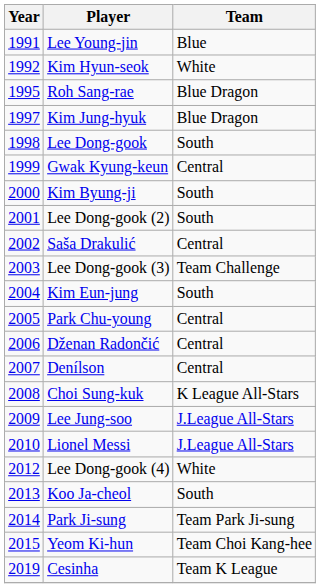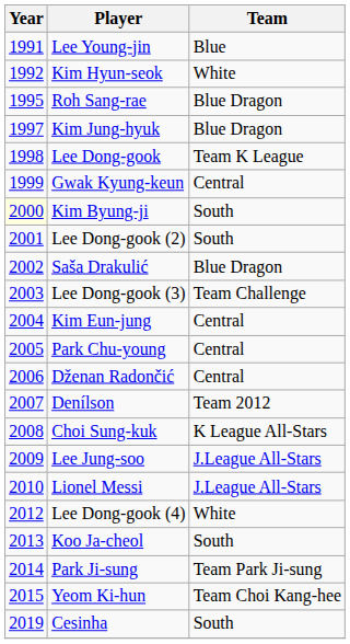 <table class="wikitable">
 <tr>
 <th>Year</th>
 <th>Player</th>
 <th>Team</th>
 </tr>
 <tr>
 <td align="center"><a href='#'>1991</a></td>
 <td> <a href='#'>Lee Young-jin</a></td>
 <td>Blue</td>
 </tr>
 <tr>
 <td align="center"><a href='#'>1992</a></td>
 <td> <a href='#'>Kim Hyun-seok</a></td>
 <td>White</td>
 </tr>
 <tr>
 <td align="center"><a href='#'>1995</a></td>
 <td> <a href='#'>Roh Sang-rae</a></td>
 <td>Blue Dragon</td>
 </tr>
 <tr>
 <td align="center"><a href='#'>1997</a></td>
 <td> <a href='#'>Kim Jung-hyuk</a></td>
 <td>Blue Dragon</td>
 </tr>
 <tr>
 <td align="center"><a href='#'>1998</a></td>
 <td> <a href='#'>Lee Dong-gook</a></td>
-<td>South</td>
+<td>Team K League</td>
 </tr>
 <tr>
 <td align="center"><a href='#'>1999</a></td>
 <td> <a href='#'>Gwak Kyung-keun</a></td>
 <td>Central</td>
 </tr>
 <tr>
-<td align="center"><a href='#'>2000</a></td>
+<td align="center" style="background: lightyellow;"><a href='#'>2000</a></td>
 <td> <a href='#'>Kim Byung-ji</a></td>
 <td>South</td>
 </tr>
 <tr>
 <td align="center"><a href='#'>2001</a></td>
 <td> Lee Dong-gook (2)</td>
 <td>South</td>
 </tr>
 <tr>
 <td align="center"><a href='#'>2002</a></td>
 <td> <a href='#'>Saša Drakulić</a></td>
-<td>Central</td>
+<td>Blue Dragon</td>
 </tr>
 <tr>
 <td align="center"><a href='#'>2003</a></td>
 <td> Lee Dong-gook (3)</td>
 <td>Team Challenge</td>
 </tr>
 <tr>
 <td align="center"><a href='#'>2004</a></td>
 <td> <a href='#'>Kim Eun-jung</a></td>
-<td>South</td>
+<td>Central</td>
 </tr>
 <tr>
 <td align="center"><a href='#'>2005</a></td>
 <td> <a href='#'>Park Chu-young</a></td>
 <td>Central</td>
 </tr>
 <tr>
 <td align="center"><a href='#'>2006</a></td>
 <td> <a href='#'>Dženan Radončić</a></td>
 <td>Central</td>
 </tr>
 <tr>
 <td align="center"><a href='#'>2007</a></td>
 <td> <a href='#'>Denílson</a></td>
-<td>Central</td>
+<td>Team 2012</td>
 </tr>
 <tr>
 <td align="center"><a href='#'>2008</a></td>
 <td> <a href='#'>Choi Sung-kuk</a></td>
 <td>K League All-Stars</td>
 </tr>
 <tr>
 <td align="center"><a href='#'>2009</a></td>
 <td> <a href='#'>Lee Jung-soo</a></td>
 <td><a href='#'>J.League All-Stars</a></td>
 </tr>
 <tr>
 <td align="center"><a href='#'>2010</a></td>
 <td> <a href='#'>Lionel Messi</a></td>
 <td><a href='#'>J.League All-Stars</a></td>
 </tr>
 <tr>
 <td align="center"><a href='#'>2012</a></td>
 <td> Lee Dong-gook (4)</td>
 <td>White</td>
 </tr>
 <tr>
 <td align="center"><a href='#'>2013</a></td>
 <td> <a href='#'>Koo Ja-cheol</a></td>
 <td>South</td>
 </tr>
 <tr>
 <td align="center"><a href='#'>2014</a></td>
 <td> <a href='#'>Park Ji-sung</a></td>
 <td>Team Park Ji-sung</td>
 </tr>
 <tr>
 <td align="center"><a href='#'>2015</a></td>
 <td> <a href='#'>Yeom Ki-hun</a></td>
 <td>Team Choi Kang-hee</td>
 </tr>
 <tr>
 <td align="center"><a href='#'>2019</a></td>
 <td> <a href='#'>Cesinha</a></td>
-<td>Team K League</td>
+<td>South</td>
 </tr>
 <tr>
 </tr>
 </table>
